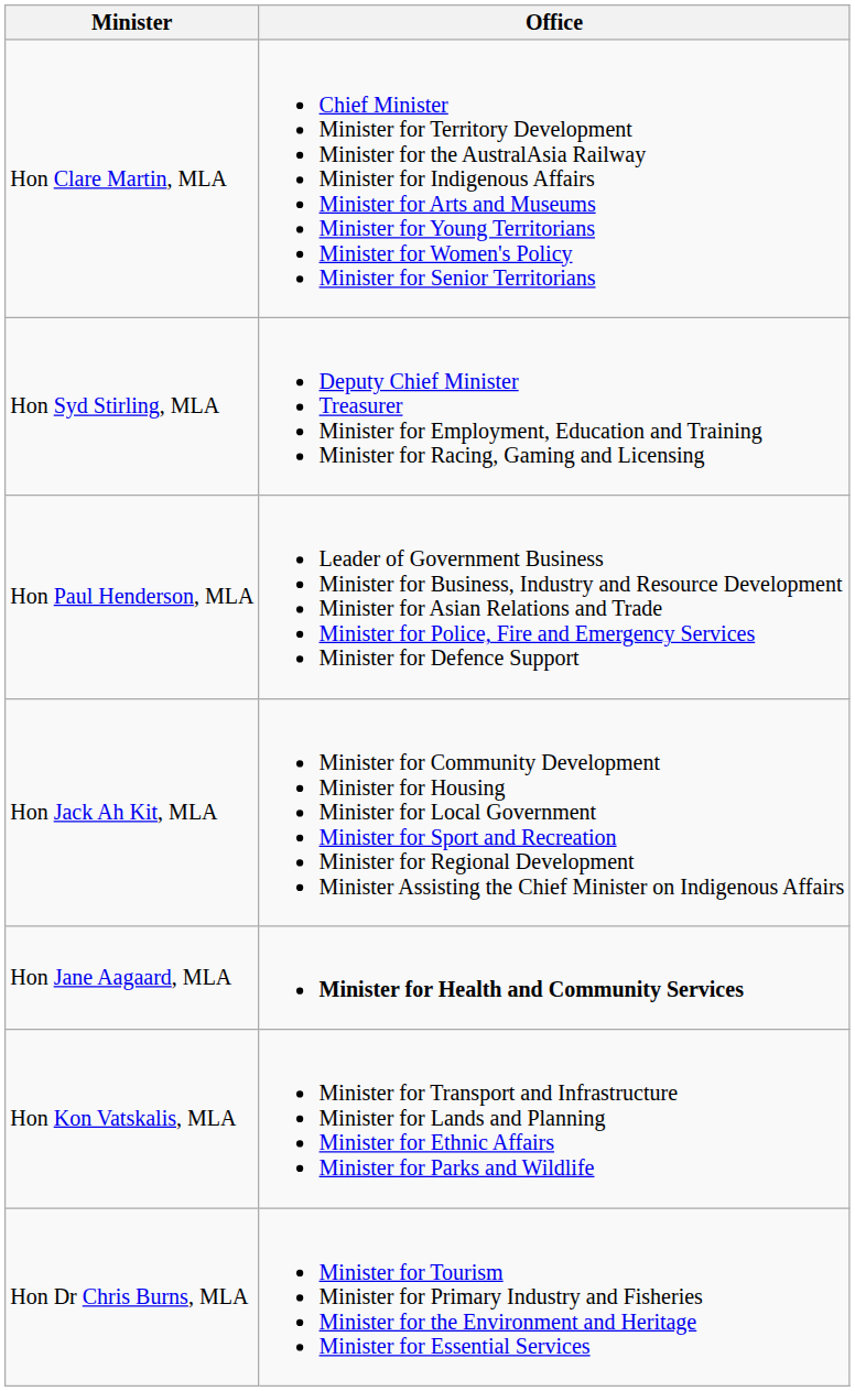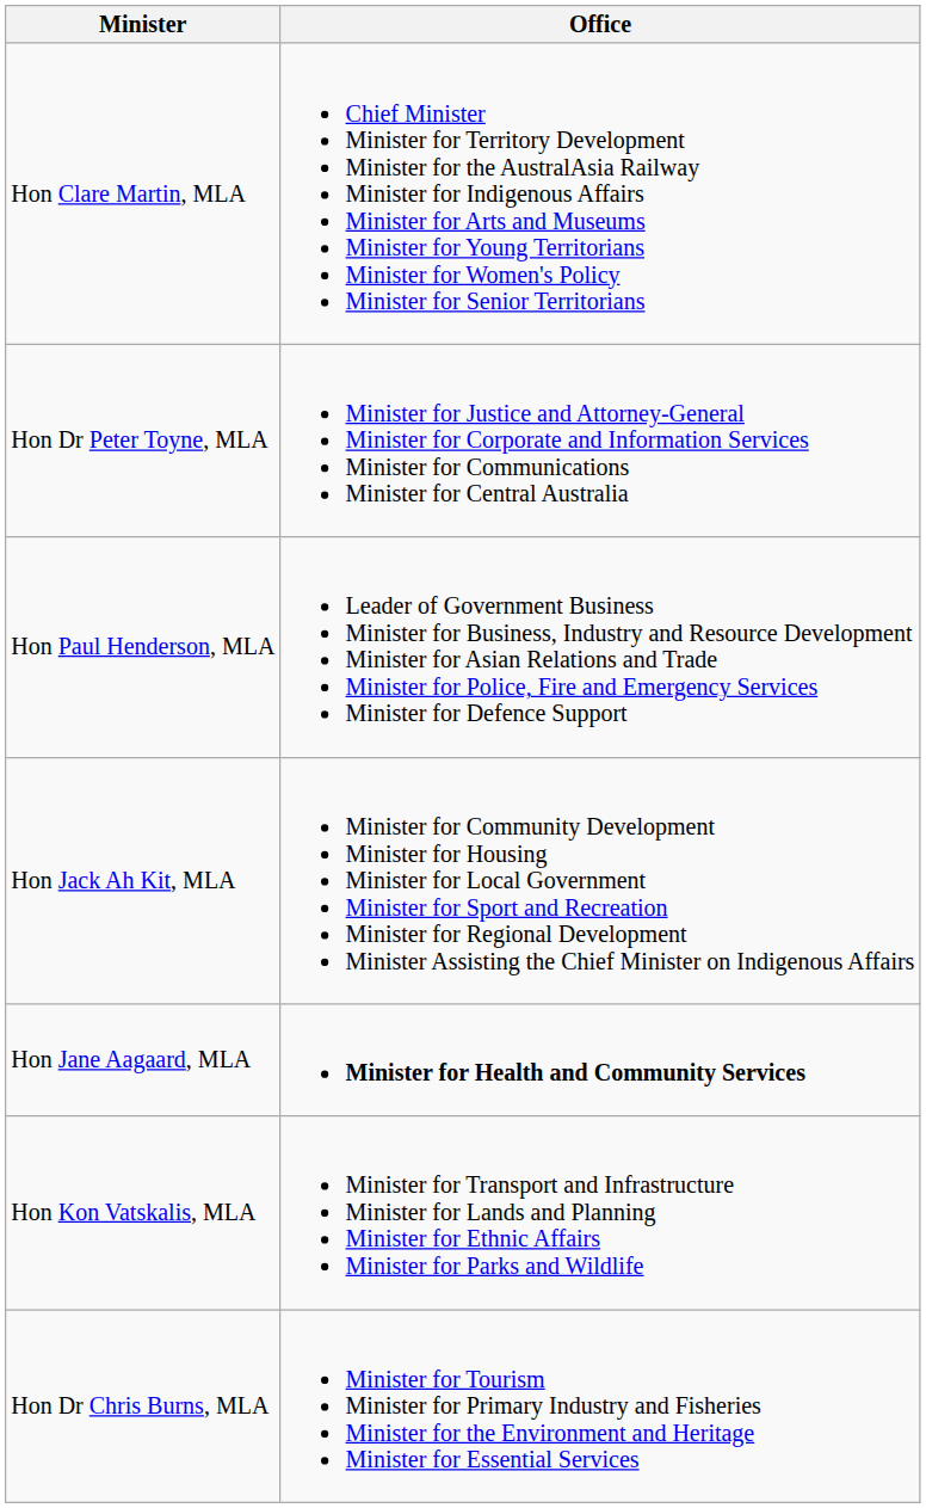 <table class="wikitable">
 <tr>
 <th>Minister</th>
 <th>Office</th>
 </tr>
 <tr>
 <td>Hon <a href='#'>Clare Martin</a>, MLA</td>
 <td><br><ul><li><a href='#'>Chief Minister</a></li><li>Minister for Territory Development</li><li>Minister for the AustralAsia Railway</li><li>Minister for Indigenous Affairs</li><li><a href='#'>Minister for Arts and Museums</a></li><li><a href='#'>Minister for Young Territorians</a></li><li><a href='#'>Minister for Women's Policy</a></li><li><a href='#'>Minister for Senior Territorians</a></li></ul></td>
 </tr>
 <tr>
-<td>Hon <a href='#'>Syd Stirling</a>, MLA</td>
-<td><br><ul><li><a href='#'>Deputy Chief Minister</a></li><li><a href='#'>Treasurer</a></li><li>Minister for Employment, Education and Training</li><li>Minister for Racing, Gaming and Licensing</li></ul></td>
+<td>Hon Dr <a href='#'>Peter Toyne</a>, MLA</td>
+<td><br><ul><li><a href='#'>Minister for Justice and Attorney-General</a></li><li><a href='#'>Minister for Corporate and Information Services</a></li><li>Minister for Communications</li><li>Minister for Central Australia</li></ul></td>
 </tr>
 <tr>
 <td>Hon <a href='#'>Paul Henderson</a>, MLA</td>
 <td><br><ul><li>Leader of Government Business</li><li>Minister for Business, Industry and Resource Development</li><li>Minister for Asian Relations and Trade</li><li><a href='#'>Minister for Police, Fire and Emergency Services</a></li><li>Minister for Defence Support</li></ul></td>
 </tr>
 <tr>
 <td>Hon <a href='#'>Jack Ah Kit</a>, MLA</td>
 <td><br><ul><li>Minister for Community Development</li><li>Minister for Housing</li><li>Minister for Local Government</li><li><a href='#'>Minister for Sport and Recreation</a></li><li>Minister for Regional Development</li><li>Minister Assisting the Chief Minister on Indigenous Affairs</li></ul></td>
 </tr>
 <tr>
 <td>Hon <a href='#'>Jane Aagaard</a>, MLA</td>
 <td><strong><br><ul><li>Minister for Health and Community Services</li></ul></strong></td>
 </tr>
 <tr>
 <td>Hon <a href='#'>Kon Vatskalis</a>, MLA</td>
 <td><br><ul><li>Minister for Transport and Infrastructure</li><li>Minister for Lands and Planning</li><li><a href='#'>Minister for Ethnic Affairs</a></li><li><a href='#'>Minister for Parks and Wildlife</a></li></ul></td>
 </tr>
 <tr>
 <td>Hon Dr <a href='#'>Chris Burns</a>, MLA</td>
 <td><br><ul><li><a href='#'>Minister for Tourism</a></li><li>Minister for Primary Industry and Fisheries</li><li><a href='#'>Minister for the Environment and Heritage</a></li><li><a href='#'>Minister for Essential Services</a></li></ul></td>
 </tr>
 </table>
